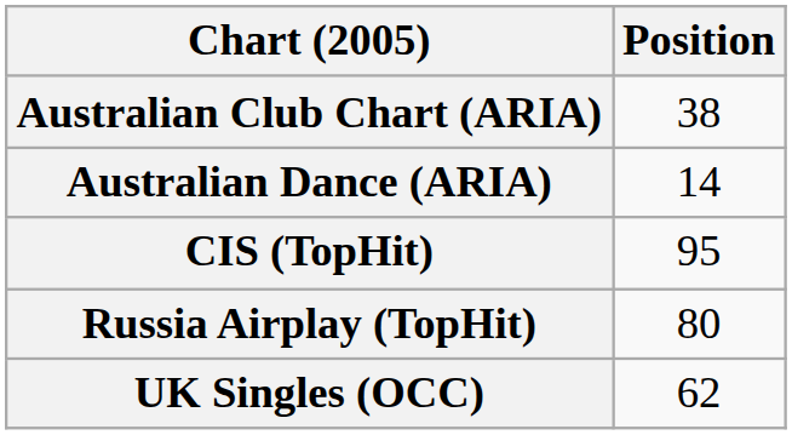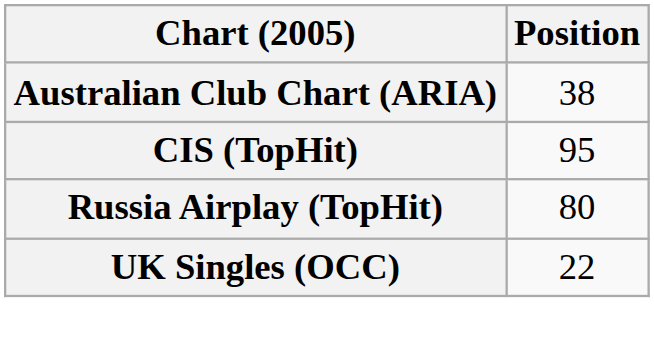 <table class="wikitable sortable plainrowheaders" style="text-align:center">
 <tr>
 <th>Chart (2005)</th>
 <th>Position</th>
 </tr>
 <tr>
 <th scope="row">Australian Club Chart (ARIA)</th>
 <td>38</td>
-</tr>
-<tr>
-<th scope="row">Australian Dance (ARIA)</th>
-<td>14</td>
 </tr>
 <tr>
 <th scope="row">CIS (TopHit)</th>
 <td>95</td>
 </tr>
 <tr>
 <th scope="row">Russia Airplay (TopHit)</th>
 <td>80</td>
 </tr>
 <tr>
 <th scope="row">UK Singles (OCC)</th>
-<td>62</td>
+<td>22</td>
 </tr>
 </table>
